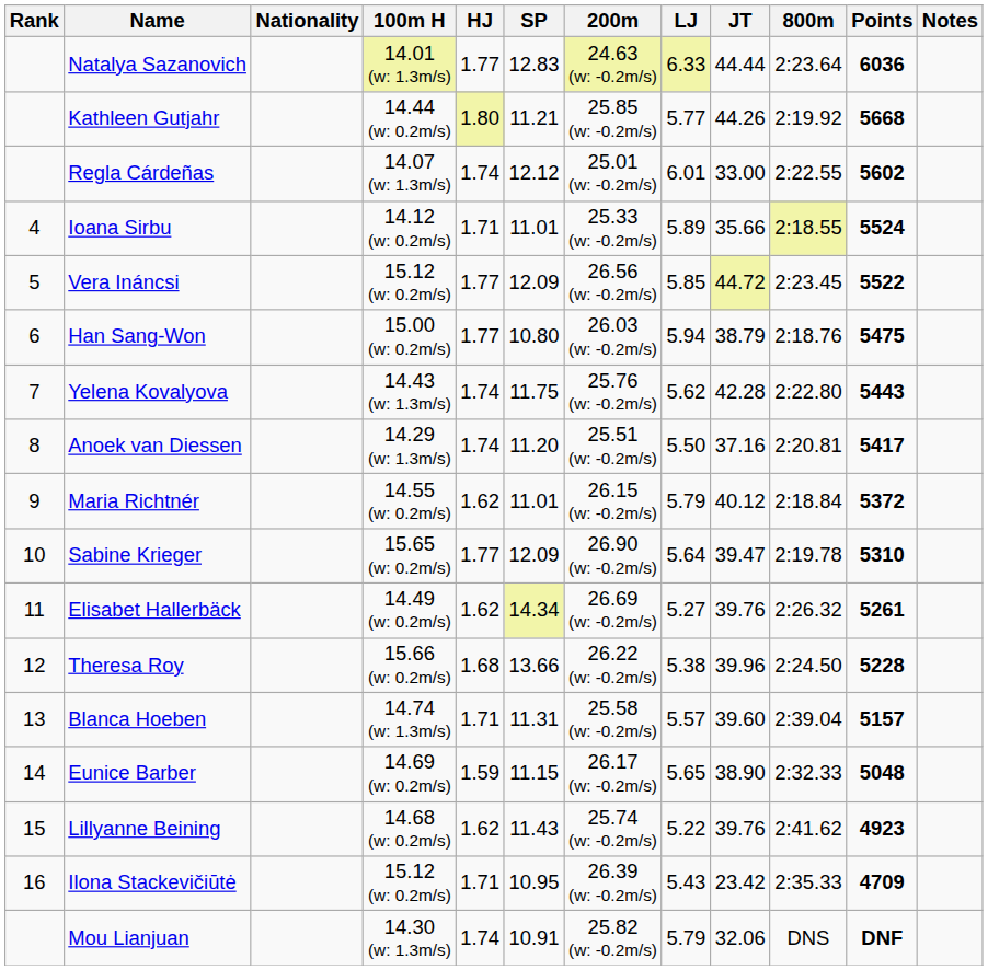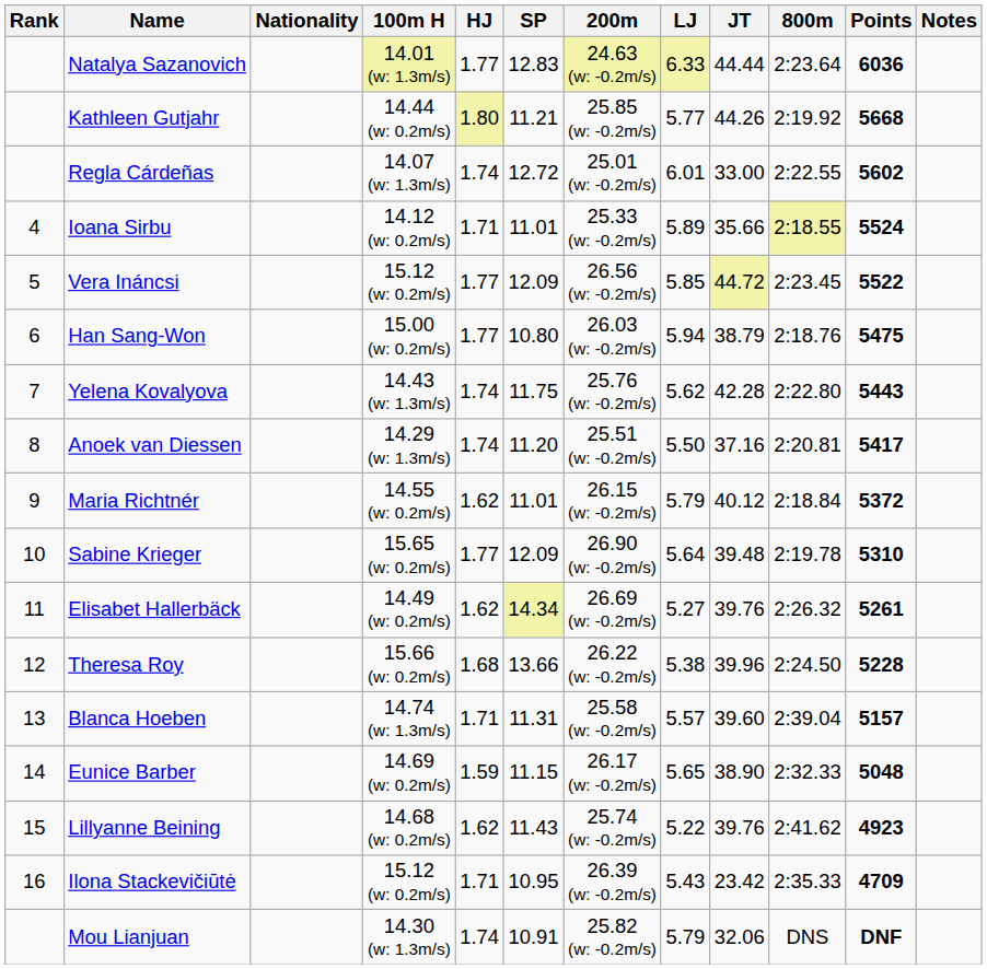 <table class="wikitable sortable" style="text-align:center">
 <tr>
 <th>Rank</th>
 <th>Name</th>
 <th>Nationality</th>
 <th>100m H</th>
 <th>HJ</th>
 <th>SP</th>
 <th>200m</th>
 <th>LJ</th>
 <th>JT</th>
 <th>800m</th>
 <th>Points</th>
 <th>Notes</th>
 </tr>
 <tr>
 <td></td>
 <td align=left><a href='#'>Natalya Sazanovich</a></td>
 <td align=left></td>
 <td bgcolor=#F2F5A9>14.01<br><small>(w: 1.3m/s)</small></td>
 <td>1.77</td>
 <td>12.83</td>
 <td bgcolor=#F2F5A9>24.63<br><small>(w: -0.2m/s)</small></td>
 <td bgcolor=#F2F5A9>6.33</td>
 <td>44.44</td>
 <td>2:23.64</td>
 <td><strong>6036</strong></td>
 <td></td>
 </tr>
 <tr>
 <td></td>
 <td align=left><a href='#'>Kathleen Gutjahr</a></td>
 <td align=left></td>
 <td>14.44<br><small>(w: 0.2m/s)</small></td>
 <td bgcolor=#F2F5A9>1.80</td>
 <td>11.21</td>
 <td>25.85<br><small>(w: -0.2m/s)</small></td>
 <td>5.77</td>
 <td>44.26</td>
 <td>2:19.92</td>
 <td><strong>5668</strong></td>
 <td></td>
 </tr>
 <tr>
 <td></td>
 <td align=left><a href='#'>Regla Cárdeñas</a></td>
 <td align=left></td>
 <td>14.07<br><small>(w: 1.3m/s)</small></td>
 <td>1.74</td>
-<td>12.12</td>
+<td>12.72</td>
 <td>25.01<br><small>(w: -0.2m/s)</small></td>
 <td>6.01</td>
 <td>33.00</td>
 <td>2:22.55</td>
 <td><strong>5602</strong></td>
 <td></td>
 </tr>
 <tr>
 <td>4</td>
 <td align=left><a href='#'>Ioana Sirbu</a></td>
 <td align=left></td>
 <td>14.12<br><small>(w: 0.2m/s)</small></td>
 <td>1.71</td>
 <td>11.01</td>
 <td>25.33<br><small>(w: -0.2m/s)</small></td>
 <td>5.89</td>
 <td>35.66</td>
 <td bgcolor=#F2F5A9>2:18.55</td>
 <td><strong>5524</strong></td>
 <td></td>
 </tr>
 <tr>
 <td>5</td>
 <td align=left><a href='#'>Vera Ináncsi</a></td>
 <td align=left></td>
 <td>15.12<br><small>(w: 0.2m/s)</small></td>
 <td>1.77</td>
 <td>12.09</td>
 <td>26.56<br><small>(w: -0.2m/s)</small></td>
 <td>5.85</td>
 <td bgcolor=#F2F5A9>44.72</td>
 <td>2:23.45</td>
 <td><strong>5522</strong></td>
 <td></td>
 </tr>
 <tr>
 <td>6</td>
 <td align=left><a href='#'>Han Sang-Won</a></td>
 <td align=left></td>
 <td>15.00<br><small>(w: 0.2m/s)</small></td>
 <td>1.77</td>
 <td>10.80</td>
 <td>26.03<br><small>(w: -0.2m/s)</small></td>
 <td>5.94</td>
 <td>38.79</td>
 <td>2:18.76</td>
 <td><strong>5475</strong></td>
 <td></td>
 </tr>
 <tr>
 <td>7</td>
 <td align=left><a href='#'>Yelena Kovalyova</a></td>
 <td align=left></td>
 <td>14.43<br><small>(w: 1.3m/s)</small></td>
 <td>1.74</td>
 <td>11.75</td>
 <td>25.76<br><small>(w: -0.2m/s)</small></td>
 <td>5.62</td>
 <td>42.28</td>
 <td>2:22.80</td>
 <td><strong>5443</strong></td>
 <td></td>
 </tr>
 <tr>
 <td>8</td>
 <td align=left><a href='#'>Anoek van Diessen</a></td>
 <td align=left></td>
 <td>14.29<br><small>(w: 1.3m/s)</small></td>
 <td>1.74</td>
 <td>11.20</td>
 <td>25.51<br><small>(w: -0.2m/s)</small></td>
 <td>5.50</td>
 <td>37.16</td>
 <td>2:20.81</td>
 <td><strong>5417</strong></td>
 <td></td>
 </tr>
 <tr>
 <td>9</td>
 <td align=left><a href='#'>Maria Richtnér</a></td>
 <td align=left></td>
 <td>14.55<br><small>(w: 0.2m/s)</small></td>
 <td>1.62</td>
 <td>11.01</td>
 <td>26.15<br><small>(w: -0.2m/s)</small></td>
 <td>5.79</td>
 <td>40.12</td>
 <td>2:18.84</td>
 <td><strong>5372</strong></td>
 <td></td>
 </tr>
 <tr>
 <td>10</td>
 <td align=left><a href='#'>Sabine Krieger</a></td>
 <td align=left></td>
 <td>15.65<br><small>(w: 0.2m/s)</small></td>
 <td>1.77</td>
 <td>12.09</td>
 <td>26.90<br><small>(w: -0.2m/s)</small></td>
 <td>5.64</td>
-<td>39.47</td>
+<td>39.48</td>
 <td>2:19.78</td>
 <td><strong>5310</strong></td>
 <td></td>
 </tr>
 <tr>
 <td>11</td>
 <td align=left><a href='#'>Elisabet Hallerbäck</a></td>
 <td align=left></td>
 <td>14.49<br><small>(w: 0.2m/s)</small></td>
 <td>1.62</td>
 <td bgcolor=#F2F5A9>14.34</td>
 <td>26.69<br><small>(w: -0.2m/s)</small></td>
 <td>5.27</td>
 <td>39.76</td>
 <td>2:26.32</td>
 <td><strong>5261</strong></td>
 <td></td>
 </tr>
 <tr>
 <td>12</td>
 <td align=left><a href='#'>Theresa Roy</a></td>
 <td align=left></td>
 <td>15.66<br><small>(w: 0.2m/s)</small></td>
 <td>1.68</td>
 <td>13.66</td>
 <td>26.22<br><small>(w: -0.2m/s)</small></td>
 <td>5.38</td>
 <td>39.96</td>
 <td>2:24.50</td>
 <td><strong>5228</strong></td>
 <td></td>
 </tr>
 <tr>
 <td>13</td>
 <td align=left><a href='#'>Blanca Hoeben</a></td>
 <td align=left></td>
 <td>14.74<br><small>(w: 1.3m/s)</small></td>
 <td>1.71</td>
 <td>11.31</td>
 <td>25.58<br><small>(w: -0.2m/s)</small></td>
 <td>5.57</td>
 <td>39.60</td>
 <td>2:39.04</td>
 <td><strong>5157</strong></td>
 <td></td>
 </tr>
 <tr>
 <td>14</td>
 <td align=left><a href='#'>Eunice Barber</a></td>
 <td align=left></td>
 <td>14.69<br><small>(w: 0.2m/s)</small></td>
 <td>1.59</td>
 <td>11.15</td>
 <td>26.17<br><small>(w: -0.2m/s)</small></td>
 <td>5.65</td>
 <td>38.90</td>
 <td>2:32.33</td>
 <td><strong>5048</strong></td>
 <td></td>
 </tr>
 <tr>
 <td>15</td>
 <td align=left><a href='#'>Lillyanne Beining</a></td>
 <td align=left></td>
 <td>14.68<br><small>(w: 0.2m/s)</small></td>
 <td>1.62</td>
 <td>11.43</td>
 <td>25.74<br><small>(w: -0.2m/s)</small></td>
 <td>5.22</td>
 <td>39.76</td>
 <td>2:41.62</td>
 <td><strong>4923</strong></td>
 <td></td>
 </tr>
 <tr>
 <td>16</td>
 <td align=left><a href='#'>Ilona Stackevičiūtė</a></td>
 <td align=left></td>
 <td>15.12<br><small>(w: 0.2m/s)</small></td>
 <td>1.71</td>
 <td>10.95</td>
 <td>26.39<br><small>(w: -0.2m/s)</small></td>
 <td>5.43</td>
 <td>23.42</td>
 <td>2:35.33</td>
 <td><strong>4709</strong></td>
 <td></td>
 </tr>
 <tr>
 <td></td>
 <td align=left><a href='#'>Mou Lianjuan</a></td>
 <td align=left></td>
 <td>14.30<br><small>(w: 1.3m/s)</small></td>
 <td>1.74</td>
 <td>10.91</td>
 <td>25.82<br><small>(w: -0.2m/s)</small></td>
 <td>5.79</td>
 <td>32.06</td>
 <td>DNS</td>
 <td><strong>DNF</strong></td>
 <td></td>
 </tr>
 </table>
